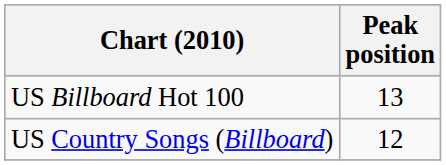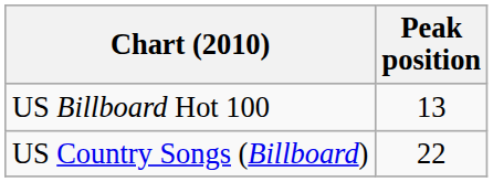 <table class="wikitable sortable">
 <tr>
 <th align="left">Chart (2010)</th>
 <th align="center">Peak <br> position</th>
 </tr>
 <tr>
 <td>US <em>Billboard</em> Hot 100</td>
 <td style="text-align:center;">13</td>
 </tr>
 <tr>
 <td>US <a href='#'>Country Songs</a> (<em><a href='#'>Billboard</a></em>)</td>
-<td align="center">12</td>
+<td align="center">22</td>
 </tr>
 </table>
